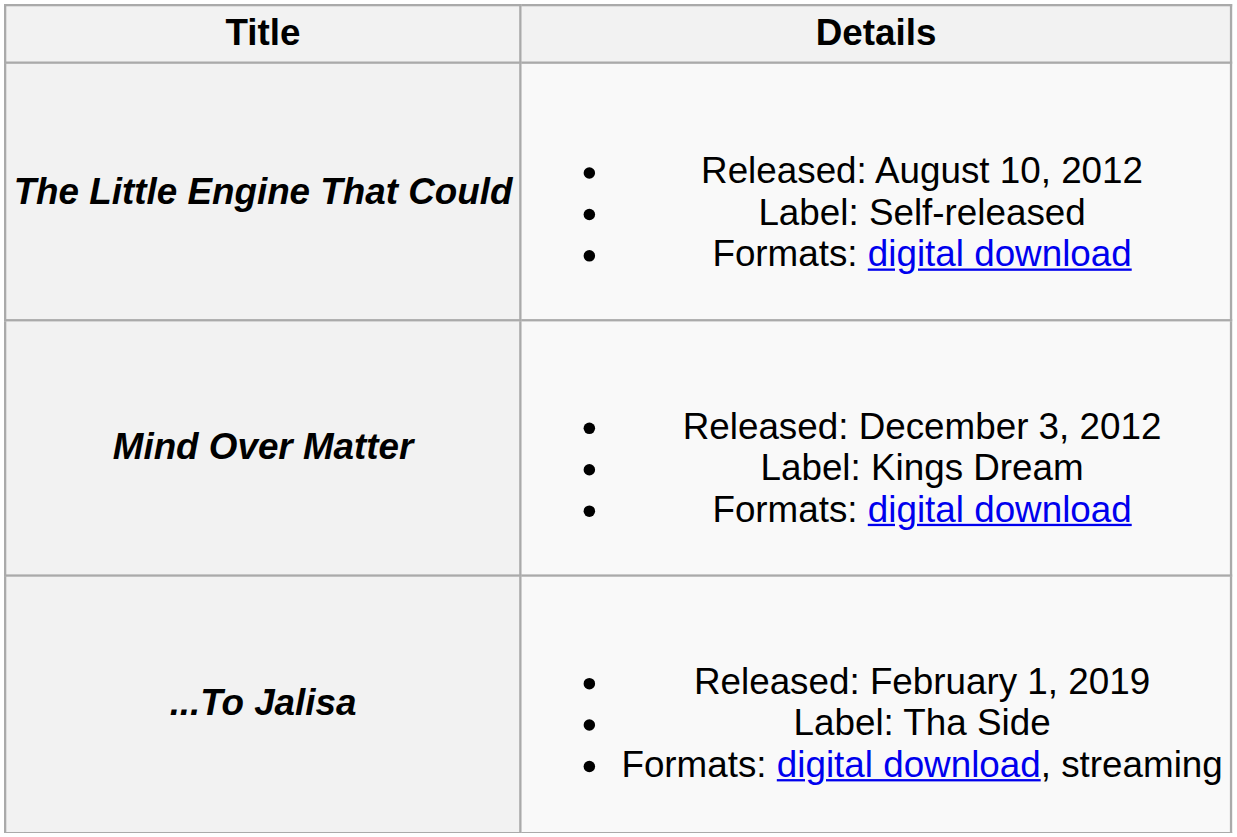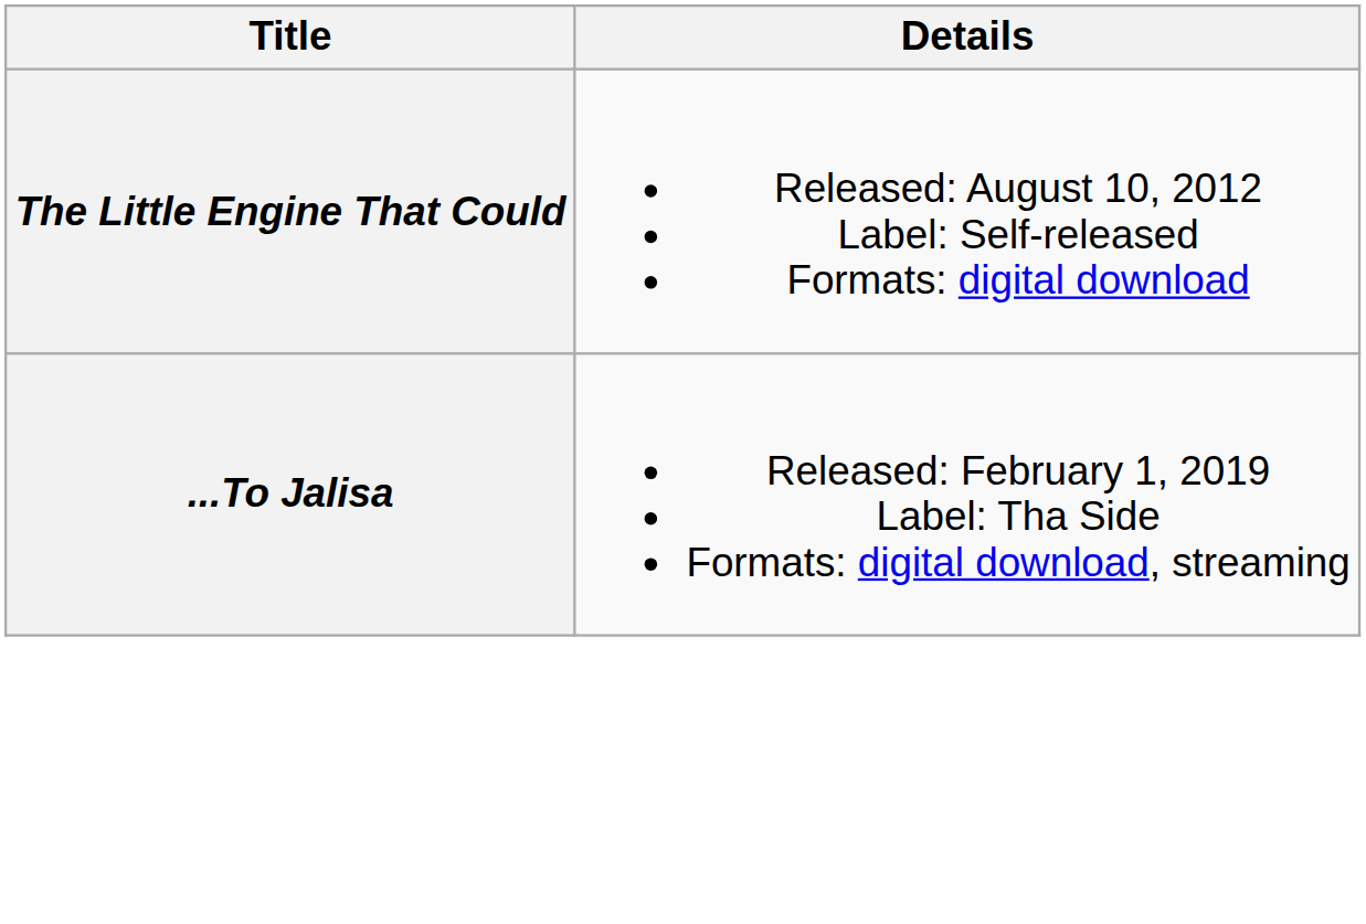 <table class="wikitable plainrowheaders" style="text-align:center;">
 <tr>
 <th scope="col">Title</th>
 <th scope="col">Details</th>
 </tr>
 <tr>
 <th scope="row"><em>The Little Engine That Could</em></th>
 <td><br><ul><li>Released: August 10, 2012</li><li>Label: Self-released</li><li>Formats: <a href='#'>digital download</a></li></ul></td>
 </tr>
 <tr>
-<th scope="row"><em>Mind Over Matter</em></th>
-<td><br><ul><li>Released: December 3, 2012</li><li>Label: Kings Dream</li><li>Formats: <a href='#'>digital download</a></li></ul></td>
-</tr>
-<tr>
 <th scope="row"><em>...To Jalisa</em></th>
 <td><br><ul><li>Released: February 1, 2019</li><li>Label: Tha Side</li><li>Formats: <a href='#'>digital download</a>, streaming</li></ul></td>
 </tr>
 </table>
